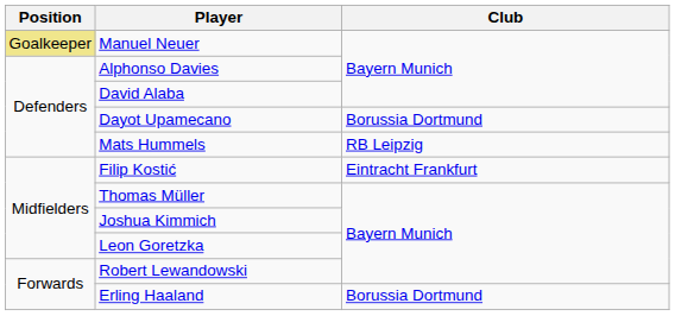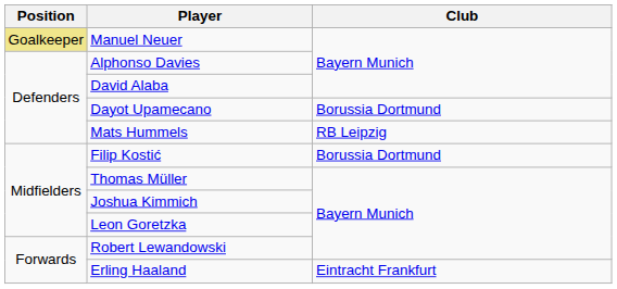 <table class="wikitable">
 <tr>
 <th style="width:5em">Position</th>
 <th style="width:15em">Player</th>
 <th style="width:20em">Club</th>
 </tr>
 <tr>
 <td style="background: khaki; text-align:center">Goalkeeper</td>
 <td> <a href='#'>Manuel Neuer</a></td>
 <td rowspan=3><a href='#'>Bayern Munich</a></td>
 </tr>
 <tr>
 <td style="text-align:center" rowspan="4">Defenders</td>
 <td> <a href='#'>Alphonso Davies</a></td>
 </tr>
 <tr>
 <td> <a href='#'>David Alaba</a></td>
 </tr>
 <tr>
 <td> <a href='#'>Dayot Upamecano</a></td>
 <td><a href='#'>Borussia Dortmund</a></td>
 </tr>
 <tr>
 <td> <a href='#'>Mats Hummels</a></td>
 <td><a href='#'>RB Leipzig</a></td>
 </tr>
 <tr>
 <td style="text-align:center" rowspan="4">Midfielders</td>
 <td> <a href='#'>Filip Kostić</a></td>
-<td><a href='#'>Eintracht Frankfurt</a></td>
+<td><a href='#'>Borussia Dortmund</a></td>
 </tr>
 <tr>
 <td> <a href='#'>Thomas Müller</a></td>
 <td rowspan=4><a href='#'>Bayern Munich</a></td>
 </tr>
 <tr>
 <td> <a href='#'>Joshua Kimmich</a></td>
 </tr>
 <tr>
 <td> <a href='#'>Leon Goretzka</a></td>
 </tr>
 <tr>
 <td style="text-align:center" rowspan="2">Forwards</td>
 <td> <a href='#'>Robert Lewandowski</a></td>
 </tr>
 <tr>
 <td> <a href='#'>Erling Haaland</a></td>
-<td><a href='#'>Borussia Dortmund</a></td>
+<td><a href='#'>Eintracht Frankfurt</a></td>
 </tr>
 </table>
